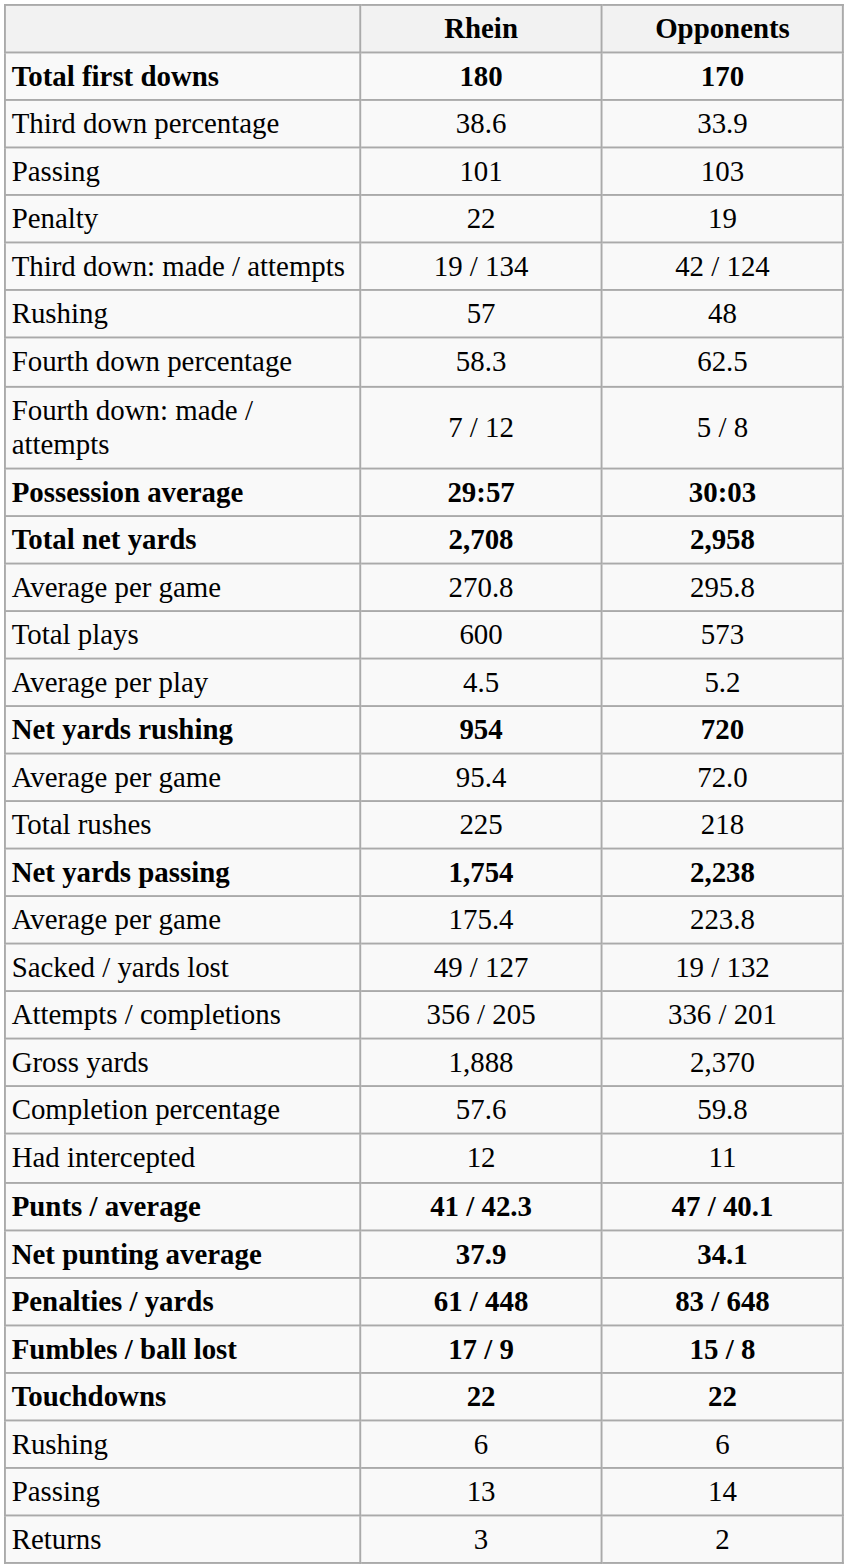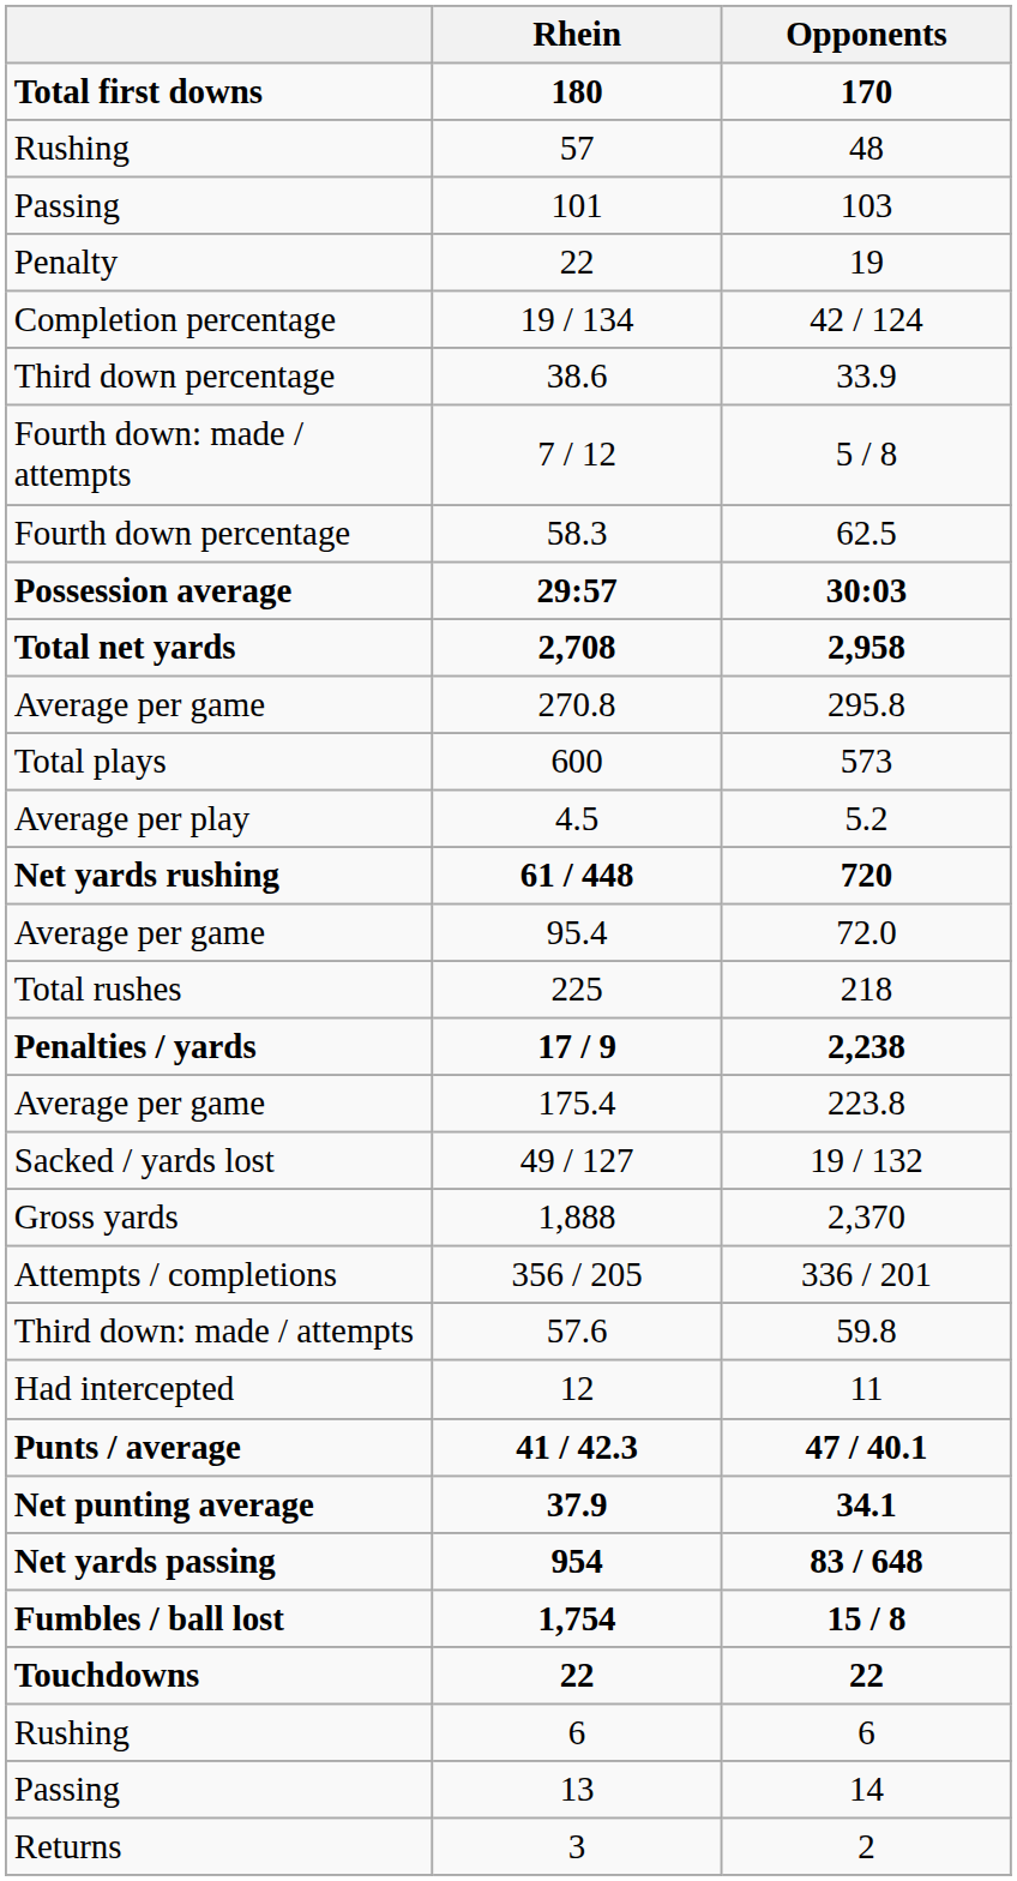 <table class="wikitable" style="font-size:95%; text-align:center">
 <tr>
 <th width="180"></th>
 <th width="120">Rhein</th>
 <th width="120">Opponents</th>
 </tr>
 <tr>
 <td align="left"><strong>Total first downs</strong></td>
 <td><strong>180</strong></td>
 <td><strong>170</strong></td>
 </tr>
 <tr>
-<td align="left">Third down percentage</td>
-<td>38.6</td>
-<td>33.9</td>
+<td align="left">Rushing</td>
+<td>57</td>
+<td>48</td>
 </tr>
 <tr>
 <td align="left">Passing</td>
 <td>101</td>
 <td>103</td>
 </tr>
 <tr>
 <td align="left">Penalty</td>
 <td>22</td>
 <td>19</td>
 </tr>
 <tr>
-<td align="left">Third down: made / attempts</td>
+<td align="left">Completion percentage</td>
 <td>19 / 134</td>
 <td>42 / 124</td>
 </tr>
 <tr>
-<td align="left">Rushing</td>
-<td>57</td>
-<td>48</td>
+<td align="left">Third down percentage</td>
+<td>38.6</td>
+<td>33.9</td>
+</tr>
+<tr>
+<td align="left">Fourth down: made / attempts</td>
+<td>7 / 12</td>
+<td>5 / 8</td>
 </tr>
 <tr>
 <td align="left">Fourth down percentage</td>
 <td>58.3</td>
 <td>62.5</td>
-</tr>
-<tr>
-<td align="left">Fourth down: made / attempts</td>
-<td>7 / 12</td>
-<td>5 / 8</td>
 </tr>
 <tr>
 <td align="left"><strong>Possession average</strong></td>
 <td><strong>29:57</strong></td>
 <td><strong>30:03</strong></td>
 </tr>
 <tr>
 <td align="left"><strong>Total net yards</strong></td>
 <td><strong>2,708</strong></td>
 <td><strong>2,958</strong></td>
 </tr>
 <tr>
 <td align="left">Average per game</td>
 <td>270.8</td>
 <td>295.8</td>
 </tr>
 <tr>
 <td align="left">Total plays</td>
 <td>600</td>
 <td>573</td>
 </tr>
 <tr>
 <td align="left">Average per play</td>
 <td>4.5</td>
 <td>5.2</td>
 </tr>
 <tr>
 <td align="left"><strong>Net yards rushing</strong></td>
-<td><strong>954</strong></td>
+<td><strong>61 / 448</strong></td>
 <td><strong>720</strong></td>
 </tr>
 <tr>
 <td align="left">Average per game</td>
 <td>95.4</td>
 <td>72.0</td>
 </tr>
 <tr>
 <td align="left">Total rushes</td>
 <td>225</td>
 <td>218</td>
 </tr>
 <tr>
-<td align="left"><strong>Net yards passing</strong></td>
-<td><strong>1,754</strong></td>
+<td align="left"><strong>Penalties / yards</strong></td>
+<td><strong>17 / 9</strong></td>
 <td><strong>2,238</strong></td>
 </tr>
 <tr>
 <td align="left">Average per game</td>
 <td>175.4</td>
 <td>223.8</td>
 </tr>
 <tr>
 <td align="left">Sacked / yards lost</td>
 <td>49 / 127</td>
 <td>19 / 132</td>
 </tr>
 <tr>
+<td align="left">Gross yards</td>
+<td>1,888</td>
+<td>2,370</td>
+</tr>
+<tr>
 <td align="left">Attempts / completions</td>
 <td>356 / 205</td>
 <td>336 / 201</td>
 </tr>
 <tr>
-<td align="left">Gross yards</td>
-<td>1,888</td>
-<td>2,370</td>
-</tr>
-<tr>
-<td align="left">Completion percentage</td>
+<td align="left">Third down: made / attempts</td>
 <td>57.6</td>
 <td>59.8</td>
 </tr>
 <tr>
 <td align="left">Had intercepted</td>
 <td>12</td>
 <td>11</td>
 </tr>
 <tr>
 <td align="left"><strong>Punts / average</strong></td>
 <td><strong>41 / 42.3</strong></td>
 <td><strong>47 / 40.1</strong></td>
 </tr>
 <tr>
 <td align="left"><strong>Net punting average</strong></td>
 <td><strong>37.9</strong></td>
 <td><strong>34.1</strong></td>
 </tr>
 <tr>
-<td align="left"><strong>Penalties / yards</strong></td>
-<td><strong>61 / 448</strong></td>
+<td align="left"><strong>Net yards passing</strong></td>
+<td><strong>954</strong></td>
 <td><strong>83 / 648</strong></td>
 </tr>
 <tr>
 <td align="left"><strong>Fumbles / ball lost</strong></td>
-<td><strong>17 / 9</strong></td>
+<td><strong>1,754</strong></td>
 <td><strong>15 / 8</strong></td>
 </tr>
 <tr>
 <td align="left"><strong>Touchdowns</strong></td>
 <td><strong>22</strong></td>
 <td><strong>22</strong></td>
 </tr>
 <tr>
 <td align="left">Rushing</td>
 <td>6</td>
 <td>6</td>
 </tr>
 <tr>
 <td align="left">Passing</td>
 <td>13</td>
 <td>14</td>
 </tr>
 <tr>
 <td align="left">Returns</td>
 <td>3</td>
 <td>2</td>
 </tr>
 </table>
